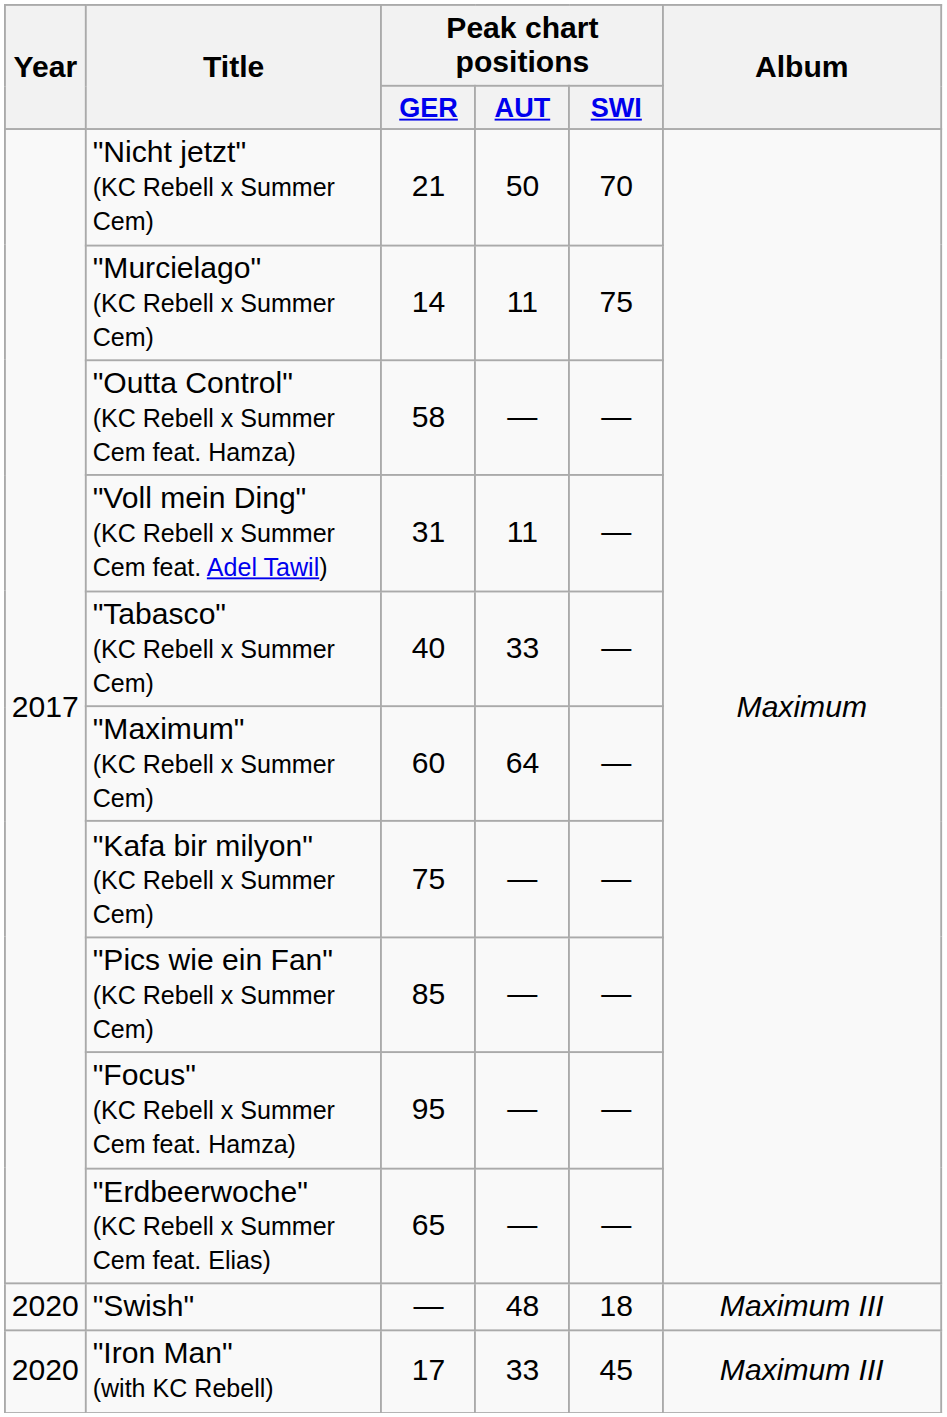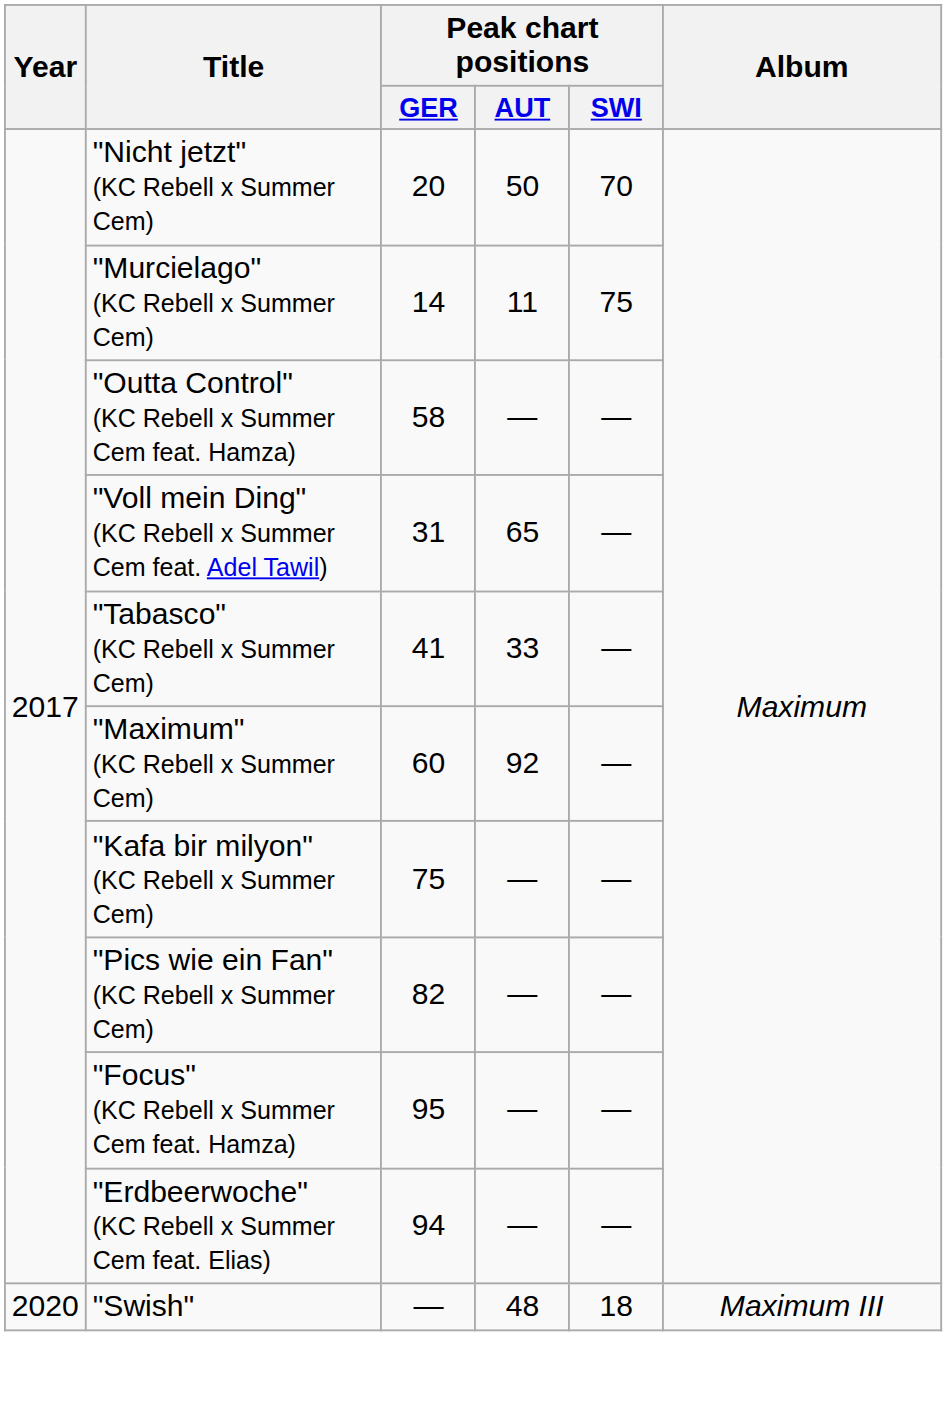 <table class="wikitable">
 <tr style="background: #eeeeee;">
 <th style="width: 20px;" rowspan="2">Year</th>
 <th style="width: 150px;" rowspan="2">Title</th>
 <th colspan="3">Peak chart positions</th>
 <th style="width: 140px;" rowspan="2">Album</th>
 </tr>
 <tr style="background: #eeeeee;">
 <th scope="col" style="width:3em;font-size:90%;"><a href='#'>GER</a><br></th>
 <th scope="col" style="width:3em;font-size:90%;"><a href='#'>AUT</a><br></th>
 <th scope="col" style="width:3em;font-size:90%;"><a href='#'>SWI</a><br></th>
 </tr>
 <tr>
 <td rowspan="10">2017</td>
 <td>"Nicht jetzt" <br><small>(KC Rebell x Summer Cem)</small></td>
-<td align="center">21</td>
+<td align="center">20</td>
 <td align="center">50</td>
 <td align="center">70</td>
 <td align="center" rowspan=10><em>Maximum</em></td>
 </tr>
 <tr>
 <td>"Murcielago" <br><small>(KC Rebell x Summer Cem)</small></td>
 <td align="center">14</td>
 <td align="center">11</td>
 <td align="center">75</td>
 </tr>
 <tr>
 <td>"Outta Control" <br><small>(KC Rebell x Summer Cem feat. Hamza)</small></td>
 <td align="center">58</td>
 <td align="center">—</td>
 <td align="center">—</td>
 </tr>
 <tr>
 <td>"Voll mein Ding" <br><small>(KC Rebell x Summer Cem feat. <a href='#'>Adel Tawil</a>)</small></td>
 <td align="center">31</td>
-<td align="center">11</td>
+<td align="center">65</td>
 <td align="center">—</td>
 </tr>
 <tr>
 <td>"Tabasco" <br><small>(KC Rebell x Summer Cem)</small></td>
-<td align="center">40</td>
+<td align="center">41</td>
 <td align="center">33</td>
 <td align="center">—</td>
 </tr>
 <tr>
 <td>"Maximum" <br><small>(KC Rebell x Summer Cem)</small></td>
 <td align="center">60</td>
-<td align="center">64</td>
+<td align="center">92</td>
 <td align="center">—</td>
 </tr>
 <tr>
 <td>"Kafa bir milyon" <br><small>(KC Rebell x Summer Cem)</small></td>
 <td align="center">75</td>
 <td align="center">—</td>
 <td align="center">—</td>
 </tr>
 <tr>
 <td>"Pics wie ein Fan" <br><small>(KC Rebell x Summer Cem)</small></td>
-<td align="center">85</td>
+<td align="center">82</td>
 <td align="center">—</td>
 <td align="center">—</td>
 </tr>
 <tr>
 <td>"Focus" <br><small>(KC Rebell x Summer Cem feat. Hamza)</small></td>
 <td align="center">95</td>
 <td align="center">—</td>
 <td align="center">—</td>
 </tr>
 <tr>
 <td>"Erdbeerwoche" <br><small>(KC Rebell x Summer Cem feat. Elias)</small></td>
-<td align="center">65</td>
+<td align="center">94</td>
 <td align="center">—</td>
 <td align="center">—</td>
 </tr>
 <tr>
 <td>2020</td>
 <td>"Swish"</td>
 <td align="center">—</td>
 <td align="center">48</td>
 <td align="center">18</td>
 <td align="center"><em>Maximum III</em></td>
 </tr>
-<tr>
-<td>2020</td>
-<td>"Iron Man" <br><small>(with KC Rebell)</small></td>
-<td align="center">17</td>
-<td align="center">33</td>
-<td align="center">45</td>
-<td align="center"><em>Maximum III</em></td>
-</tr>
 </table>
